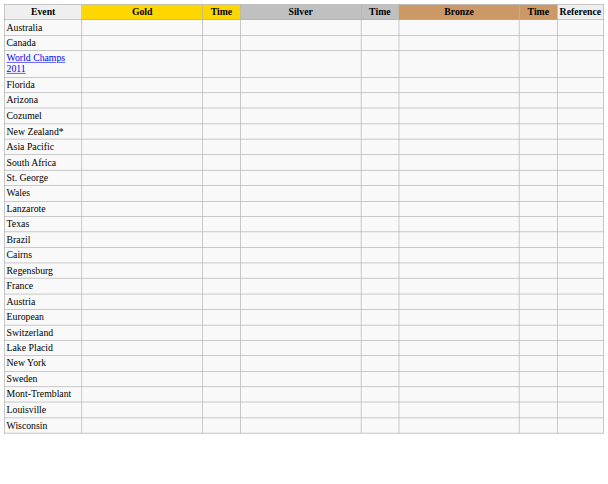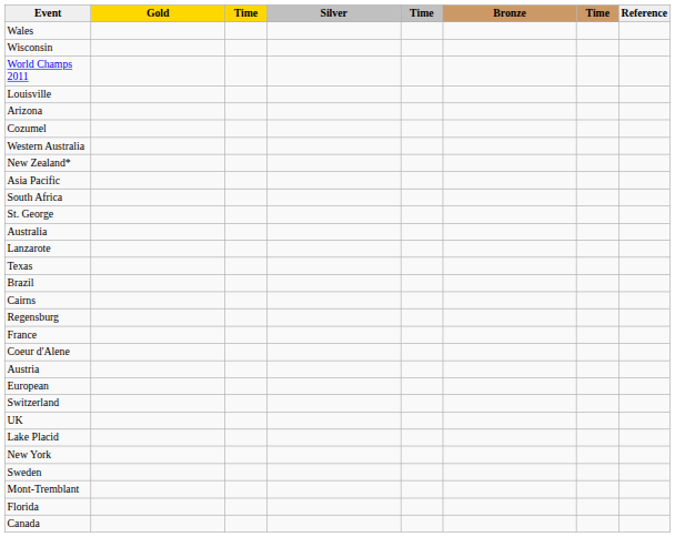 <table class="wikitable sortable">
 <tr align="center">
 <td width="120" bgcolor="efefef"><strong>Event</strong></td>
 <td width="190" bgcolor="gold"><strong>Gold</strong></td>
 <td width="55" bgcolor="gold"><strong>Time</strong></td>
 <td width="190" bgcolor="silver"><strong>Silver</strong></td>
 <td width="55" bgcolor="silver"><strong>Time</strong></td>
 <td width="190" bgcolor="cc9966"><strong>Bronze</strong></td>
 <td width="55" bgcolor="cc9966"><strong>Time</strong></td>
 <td class="unsortable" bgcolor="efefef"><strong>Reference</strong></td>
 </tr>
 <tr>
-<td>Australia</td>
+<td>Wales</td>
 <td></td>
 <td></td>
 <td></td>
 <td></td>
 <td></td>
 <td></td>
 <td></td>
 </tr>
 <tr>
-<td>Canada</td>
+<td>Wisconsin</td>
 <td></td>
 <td></td>
 <td></td>
 <td></td>
 <td></td>
 <td></td>
 <td></td>
 </tr>
 <tr>
 <td><a href='#'>World Champs 2011</a></td>
 <td></td>
 <td></td>
 <td></td>
 <td></td>
 <td></td>
 <td></td>
 <td></td>
 </tr>
 <tr>
-<td>Florida</td>
+<td>Louisville</td>
 <td></td>
 <td></td>
 <td></td>
 <td></td>
 <td></td>
 <td></td>
 <td></td>
 </tr>
 <tr>
 <td>Arizona</td>
 <td></td>
 <td></td>
 <td></td>
 <td></td>
 <td></td>
 <td></td>
 <td></td>
 </tr>
 <tr>
 <td>Cozumel</td>
+<td></td>
+<td></td>
+<td></td>
+<td></td>
+<td></td>
+<td></td>
+<td></td>
+</tr>
+<tr>
+<td>Western Australia</td>
 <td></td>
 <td></td>
 <td></td>
 <td></td>
 <td></td>
 <td></td>
 <td></td>
 </tr>
 <tr>
 <td>New Zealand*</td>
 <td></td>
 <td></td>
 <td></td>
 <td></td>
 <td></td>
 <td></td>
 <td></td>
 </tr>
 <tr>
 <td>Asia Pacific</td>
 <td></td>
 <td></td>
 <td></td>
 <td></td>
 <td></td>
 <td></td>
 <td></td>
 </tr>
 <tr>
 <td>South Africa</td>
 <td></td>
 <td></td>
 <td></td>
 <td></td>
 <td></td>
 <td></td>
 <td></td>
 </tr>
 <tr>
 <td>St. George</td>
 <td></td>
 <td></td>
 <td></td>
 <td></td>
 <td></td>
 <td></td>
 <td></td>
 </tr>
 <tr>
-<td>Wales</td>
+<td>Australia</td>
 <td></td>
 <td></td>
 <td></td>
 <td></td>
 <td></td>
 <td></td>
 <td></td>
 </tr>
 <tr>
 <td>Lanzarote</td>
 <td></td>
 <td></td>
 <td></td>
 <td></td>
 <td></td>
 <td></td>
 <td></td>
 </tr>
 <tr>
 <td>Texas</td>
 <td></td>
 <td></td>
 <td></td>
 <td></td>
 <td></td>
 <td></td>
 <td></td>
 </tr>
 <tr>
 <td>Brazil</td>
 <td></td>
 <td></td>
 <td></td>
 <td></td>
 <td></td>
 <td></td>
 <td></td>
 </tr>
 <tr>
 <td>Cairns</td>
 <td></td>
 <td></td>
 <td></td>
 <td></td>
 <td></td>
 <td></td>
 <td></td>
 </tr>
 <tr>
 <td>Regensburg</td>
 <td></td>
 <td></td>
 <td></td>
 <td></td>
 <td></td>
 <td></td>
 <td></td>
 </tr>
 <tr>
 <td>France</td>
 <td></td>
 <td></td>
 <td></td>
 <td></td>
 <td></td>
 <td></td>
 <td></td>
 </tr>
 <tr>
+<td>Coeur d'Alene</td>
+<td></td>
+<td></td>
+<td></td>
+<td></td>
+<td></td>
+<td></td>
+<td></td>
+</tr>
+<tr>
 <td>Austria</td>
 <td></td>
 <td></td>
 <td></td>
 <td></td>
 <td></td>
 <td></td>
 <td></td>
 </tr>
 <tr>
 <td>European</td>
 <td></td>
 <td></td>
 <td></td>
 <td></td>
 <td></td>
 <td></td>
 <td></td>
 </tr>
 <tr>
 <td>Switzerland</td>
+<td></td>
+<td></td>
+<td></td>
+<td></td>
+<td></td>
+<td></td>
+<td></td>
+</tr>
+<tr>
+<td>UK</td>
 <td></td>
 <td></td>
 <td></td>
 <td></td>
 <td></td>
 <td></td>
 <td></td>
 </tr>
 <tr>
 <td>Lake Placid</td>
 <td></td>
 <td></td>
 <td></td>
 <td></td>
 <td></td>
 <td></td>
 <td></td>
 </tr>
 <tr>
 <td>New York</td>
 <td></td>
 <td></td>
 <td></td>
 <td></td>
 <td></td>
 <td></td>
 <td></td>
 </tr>
 <tr>
 <td>Sweden</td>
 <td></td>
 <td></td>
 <td></td>
 <td></td>
 <td></td>
 <td></td>
 <td></td>
 </tr>
 <tr>
 <td>Mont-Tremblant</td>
 <td></td>
 <td></td>
 <td></td>
 <td></td>
 <td></td>
 <td></td>
 <td></td>
 </tr>
 <tr>
-<td>Louisville</td>
+<td>Florida</td>
 <td></td>
 <td></td>
 <td></td>
 <td></td>
 <td></td>
 <td></td>
 <td></td>
 </tr>
 <tr>
-<td>Wisconsin</td>
+<td>Canada</td>
 <td></td>
 <td></td>
 <td></td>
 <td></td>
 <td></td>
 <td></td>
 <td></td>
 </tr>
 </table>
